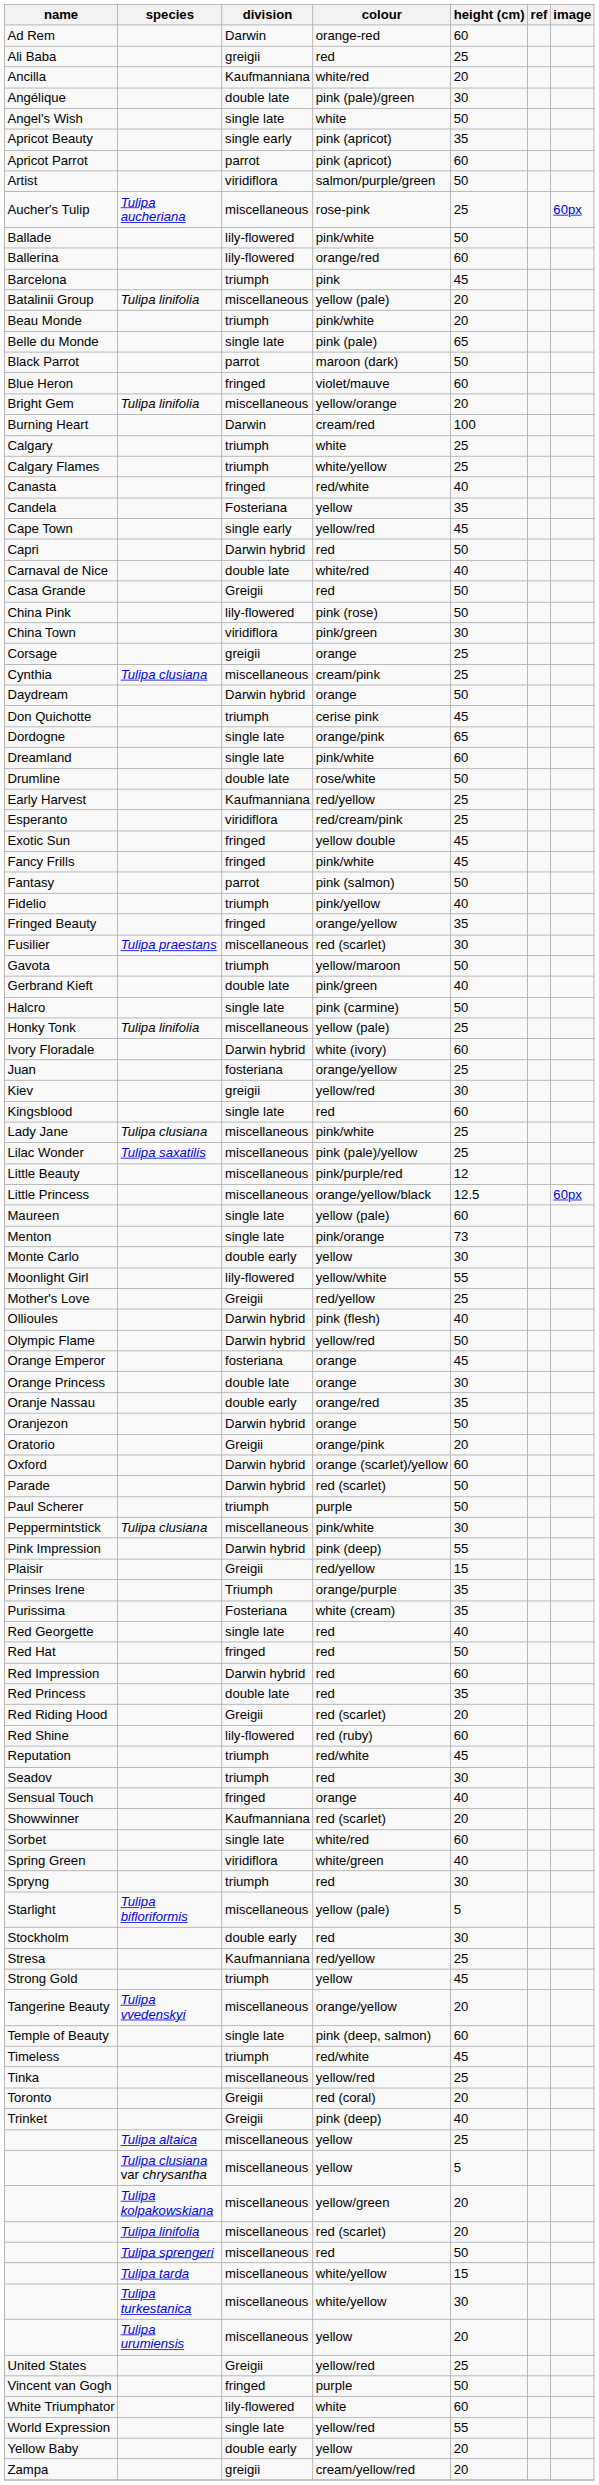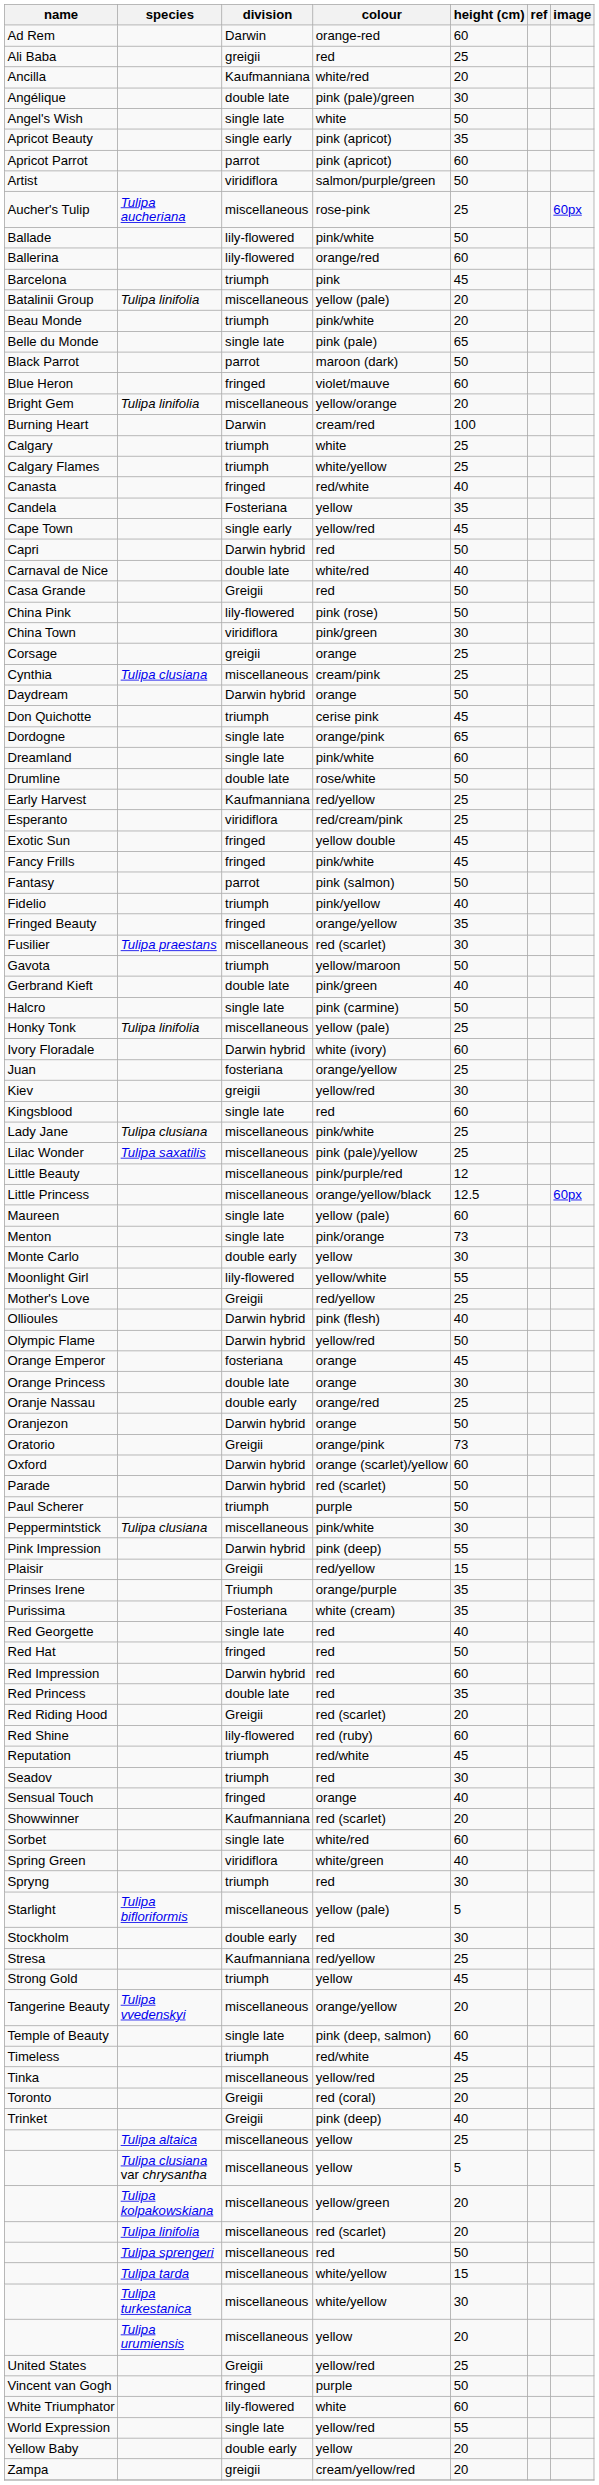 <table class="wikitable sortable">
 <tr>
 <th>name</th>
 <th>species</th>
 <th>division</th>
 <th>colour</th>
 <th>height (cm)</th>
 <th>ref</th>
 <th>image</th>
 </tr>
 <tr>
 <td>Ad Rem</td>
 <td></td>
 <td>Darwin</td>
 <td>orange-red</td>
 <td>60</td>
 <td></td>
 <td></td>
 </tr>
 <tr>
 <td>Ali Baba</td>
 <td></td>
 <td>greigii</td>
 <td>red</td>
 <td>25</td>
 <td></td>
 <td></td>
 </tr>
 <tr>
 <td>Ancilla</td>
 <td></td>
 <td>Kaufmanniana</td>
 <td>white/red</td>
 <td>20</td>
 <td></td>
 <td></td>
 </tr>
 <tr>
 <td>Angélique</td>
 <td></td>
 <td>double late</td>
 <td>pink (pale)/green</td>
 <td>30</td>
 <td></td>
 <td></td>
 </tr>
 <tr>
 <td>Angel's Wish</td>
 <td></td>
 <td>single late</td>
 <td>white</td>
 <td>50</td>
 <td></td>
 <td></td>
 </tr>
 <tr>
 <td>Apricot Beauty</td>
 <td></td>
 <td>single early</td>
 <td>pink (apricot)</td>
 <td>35</td>
 <td></td>
 <td></td>
 </tr>
 <tr>
 <td>Apricot Parrot</td>
 <td></td>
 <td>parrot</td>
 <td>pink (apricot)</td>
 <td>60</td>
 <td></td>
 <td></td>
 </tr>
 <tr>
 <td>Artist</td>
 <td></td>
 <td>viridiflora</td>
 <td>salmon/purple/green</td>
 <td>50</td>
 <td></td>
 <td></td>
 </tr>
 <tr>
 <td>Aucher's Tulip</td>
 <td><em><a href='#'>Tulipa aucheriana</a></em></td>
 <td>miscellaneous</td>
 <td>rose-pink</td>
 <td>25</td>
 <td></td>
 <td><a href='#'>60px</a></td>
 </tr>
 <tr>
 <td>Ballade</td>
 <td></td>
 <td>lily-flowered</td>
 <td>pink/white</td>
 <td>50</td>
 <td></td>
 <td></td>
 </tr>
 <tr>
 <td>Ballerina</td>
 <td></td>
 <td>lily-flowered</td>
 <td>orange/red</td>
 <td>60</td>
 <td></td>
 <td></td>
 </tr>
 <tr>
 <td>Barcelona</td>
 <td></td>
 <td>triumph</td>
 <td>pink</td>
 <td>45</td>
 <td></td>
 <td></td>
 </tr>
 <tr>
 <td>Batalinii Group</td>
 <td><em>Tulipa linifolia</em></td>
 <td>miscellaneous</td>
 <td>yellow (pale)</td>
 <td>20</td>
 <td></td>
 <td></td>
 </tr>
 <tr>
 <td>Beau Monde</td>
 <td></td>
 <td>triumph</td>
 <td>pink/white</td>
 <td>20</td>
 <td></td>
 <td></td>
 </tr>
 <tr>
 <td>Belle du Monde</td>
 <td></td>
 <td>single late</td>
 <td>pink (pale)</td>
 <td>65</td>
 <td></td>
 <td></td>
 </tr>
 <tr>
 <td>Black Parrot</td>
 <td></td>
 <td>parrot</td>
 <td>maroon (dark)</td>
 <td>50</td>
 <td></td>
 <td></td>
 </tr>
 <tr>
 <td>Blue Heron</td>
 <td></td>
 <td>fringed</td>
 <td>violet/mauve</td>
 <td>60</td>
 <td></td>
 <td></td>
 </tr>
 <tr>
 <td>Bright Gem</td>
 <td><em>Tulipa linifolia</em></td>
 <td>miscellaneous</td>
 <td>yellow/orange</td>
 <td>20</td>
 <td></td>
 <td></td>
 </tr>
 <tr>
 <td>Burning Heart</td>
 <td></td>
 <td>Darwin</td>
 <td>cream/red</td>
 <td>100</td>
 <td></td>
 <td></td>
 </tr>
 <tr>
 <td>Calgary</td>
 <td></td>
 <td>triumph</td>
 <td>white</td>
 <td>25</td>
 <td></td>
 <td></td>
 </tr>
 <tr>
 <td>Calgary Flames</td>
 <td></td>
 <td>triumph</td>
 <td>white/yellow</td>
 <td>25</td>
 <td></td>
 <td></td>
 </tr>
 <tr>
 <td>Canasta</td>
 <td></td>
 <td>fringed</td>
 <td>red/white</td>
 <td>40</td>
 <td></td>
 <td><br></td>
 </tr>
 <tr>
 <td>Candela</td>
 <td></td>
 <td>Fosteriana</td>
 <td>yellow</td>
 <td>35</td>
 <td></td>
 <td><br></td>
 </tr>
 <tr>
 <td>Cape Town</td>
 <td></td>
 <td>single early</td>
 <td>yellow/red</td>
 <td>45</td>
 <td></td>
 <td></td>
 </tr>
 <tr>
 <td>Capri</td>
 <td></td>
 <td>Darwin hybrid</td>
 <td>red</td>
 <td>50</td>
 <td></td>
 <td></td>
 </tr>
 <tr>
 <td>Carnaval de Nice</td>
 <td></td>
 <td>double late</td>
 <td>white/red</td>
 <td>40</td>
 <td></td>
 <td></td>
 </tr>
 <tr>
 <td>Casa Grande</td>
 <td></td>
 <td>Greigii</td>
 <td>red</td>
 <td>50</td>
 <td></td>
 <td></td>
 </tr>
 <tr>
 <td>China Pink</td>
 <td></td>
 <td>lily-flowered</td>
 <td>pink (rose)</td>
 <td>50</td>
 <td></td>
 <td></td>
 </tr>
 <tr>
 <td>China Town</td>
 <td></td>
 <td>viridiflora</td>
 <td>pink/green</td>
 <td>30</td>
 <td></td>
 <td></td>
 </tr>
 <tr>
 <td>Corsage</td>
 <td></td>
 <td>greigii</td>
 <td>orange</td>
 <td>25</td>
 <td></td>
 <td></td>
 </tr>
 <tr>
 <td>Cynthia</td>
 <td><em><a href='#'>Tulipa clusiana</a></em></td>
 <td>miscellaneous</td>
 <td>cream/pink</td>
 <td>25</td>
 <td></td>
 <td></td>
 </tr>
 <tr>
 <td>Daydream</td>
 <td></td>
 <td>Darwin hybrid</td>
 <td>orange</td>
 <td>50</td>
 <td></td>
 <td></td>
 </tr>
 <tr>
 <td>Don Quichotte</td>
 <td></td>
 <td>triumph</td>
 <td>cerise pink</td>
 <td>45</td>
 <td></td>
 <td></td>
 </tr>
 <tr>
 <td>Dordogne</td>
 <td></td>
 <td>single late</td>
 <td>orange/pink</td>
 <td>65</td>
 <td></td>
 <td></td>
 </tr>
 <tr>
 <td>Dreamland</td>
 <td></td>
 <td>single late</td>
 <td>pink/white</td>
 <td>60</td>
 <td></td>
 <td></td>
 </tr>
 <tr>
 <td>Drumline</td>
 <td></td>
 <td>double late</td>
 <td>rose/white</td>
 <td>50</td>
 <td></td>
 <td></td>
 </tr>
 <tr>
 <td>Early Harvest</td>
 <td></td>
 <td>Kaufmanniana</td>
 <td>red/yellow</td>
 <td>25</td>
 <td></td>
 <td></td>
 </tr>
 <tr>
 <td>Esperanto</td>
 <td></td>
 <td>viridiflora</td>
 <td>red/cream/pink</td>
 <td>25</td>
 <td></td>
 <td></td>
 </tr>
 <tr>
 <td>Exotic Sun</td>
 <td></td>
 <td>fringed</td>
 <td>yellow double</td>
 <td>45</td>
 <td></td>
 <td></td>
 </tr>
 <tr>
 <td>Fancy Frills</td>
 <td></td>
 <td>fringed</td>
 <td>pink/white</td>
 <td>45</td>
 <td></td>
 <td></td>
 </tr>
 <tr>
 <td>Fantasy</td>
 <td></td>
 <td>parrot</td>
 <td>pink (salmon)</td>
 <td>50</td>
 <td></td>
 <td></td>
 </tr>
 <tr>
 <td>Fidelio</td>
 <td></td>
 <td>triumph</td>
 <td>pink/yellow</td>
 <td>40</td>
 <td></td>
 <td></td>
 </tr>
 <tr>
 <td>Fringed Beauty</td>
 <td></td>
 <td>fringed</td>
 <td>orange/yellow</td>
 <td>35</td>
 <td></td>
 <td></td>
 </tr>
 <tr>
 <td>Fusilier</td>
 <td><em><a href='#'>Tulipa praestans</a></em></td>
 <td>miscellaneous</td>
 <td>red (scarlet)</td>
 <td>30</td>
 <td></td>
 <td></td>
 </tr>
 <tr>
 <td>Gavota</td>
 <td></td>
 <td>triumph</td>
 <td>yellow/maroon</td>
 <td>50</td>
 <td></td>
 <td></td>
 </tr>
 <tr>
 <td>Gerbrand Kieft</td>
 <td></td>
 <td>double late</td>
 <td>pink/green</td>
 <td>40</td>
 <td></td>
 <td></td>
 </tr>
 <tr>
 <td>Halcro</td>
 <td></td>
 <td>single late</td>
 <td>pink (carmine)</td>
 <td>50</td>
 <td></td>
 <td></td>
 </tr>
 <tr>
 <td>Honky Tonk</td>
 <td><em>Tulipa linifolia</em></td>
 <td>miscellaneous</td>
 <td>yellow (pale)</td>
 <td>25</td>
 <td></td>
 <td></td>
 </tr>
 <tr>
 <td>Ivory Floradale</td>
 <td></td>
 <td>Darwin hybrid</td>
 <td>white (ivory)</td>
 <td>60</td>
 <td></td>
 <td></td>
 </tr>
 <tr>
 <td>Juan</td>
 <td></td>
 <td>fosteriana</td>
 <td>orange/yellow</td>
 <td>25</td>
 <td></td>
 <td></td>
 </tr>
 <tr>
 <td>Kiev</td>
 <td></td>
 <td>greigii</td>
 <td>yellow/red</td>
 <td>30</td>
 <td></td>
 <td></td>
 </tr>
 <tr>
 <td>Kingsblood</td>
 <td></td>
 <td>single late</td>
 <td>red</td>
 <td>60</td>
 <td></td>
 <td></td>
 </tr>
 <tr>
 <td>Lady Jane</td>
 <td><em>Tulipa clusiana</em></td>
 <td>miscellaneous</td>
 <td>pink/white</td>
 <td>25</td>
 <td></td>
 <td></td>
 </tr>
 <tr>
 <td>Lilac Wonder</td>
 <td><em><a href='#'>Tulipa saxatilis</a></em></td>
 <td>miscellaneous</td>
 <td>pink (pale)/yellow</td>
 <td>25</td>
 <td></td>
 <td></td>
 </tr>
 <tr>
 <td>Little Beauty</td>
 <td></td>
 <td>miscellaneous</td>
 <td>pink/purple/red</td>
 <td>12</td>
 <td></td>
 <td></td>
 </tr>
 <tr>
 <td>Little Princess</td>
 <td></td>
 <td>miscellaneous</td>
 <td>orange/yellow/black</td>
 <td>12.5</td>
 <td></td>
 <td><a href='#'>60px</a></td>
 </tr>
 <tr>
 <td>Maureen</td>
 <td></td>
 <td>single late</td>
 <td>yellow (pale)</td>
 <td>60</td>
 <td></td>
 <td></td>
 </tr>
 <tr>
 <td>Menton</td>
 <td></td>
 <td>single late</td>
 <td>pink/orange</td>
 <td>73</td>
 <td></td>
 <td></td>
 </tr>
 <tr>
 <td>Monte Carlo</td>
 <td></td>
 <td>double early</td>
 <td>yellow</td>
 <td>30</td>
 <td></td>
 <td></td>
 </tr>
 <tr>
 <td>Moonlight Girl</td>
 <td></td>
 <td>lily-flowered</td>
 <td>yellow/white</td>
 <td>55</td>
 <td></td>
 <td></td>
 </tr>
 <tr>
 <td>Mother's Love</td>
 <td></td>
 <td>Greigii</td>
 <td>red/yellow</td>
 <td>25</td>
 <td></td>
 <td></td>
 </tr>
 <tr>
 <td>Ollioules</td>
 <td></td>
 <td>Darwin hybrid</td>
 <td>pink (flesh)</td>
 <td>40</td>
 <td></td>
 <td></td>
 </tr>
 <tr>
 <td>Olympic Flame</td>
 <td></td>
 <td>Darwin hybrid</td>
 <td>yellow/red</td>
 <td>50</td>
 <td></td>
 <td></td>
 </tr>
 <tr>
 <td>Orange Emperor</td>
 <td></td>
 <td>fosteriana</td>
 <td>orange</td>
 <td>45</td>
 <td></td>
 <td></td>
 </tr>
 <tr>
 <td>Orange Princess</td>
 <td></td>
 <td>double late</td>
 <td>orange</td>
 <td>30</td>
 <td></td>
 <td></td>
 </tr>
 <tr>
 <td>Oranje Nassau</td>
 <td></td>
 <td>double early</td>
 <td>orange/red</td>
-<td>35</td>
+<td>25</td>
 <td></td>
 <td></td>
 </tr>
 <tr>
 <td>Oranjezon</td>
 <td></td>
 <td>Darwin hybrid</td>
 <td>orange</td>
 <td>50</td>
 <td></td>
 <td></td>
 </tr>
 <tr>
 <td>Oratorio</td>
 <td></td>
 <td>Greigii</td>
 <td>orange/pink</td>
-<td>20</td>
+<td>73</td>
 <td></td>
 <td></td>
 </tr>
 <tr>
 <td>Oxford</td>
 <td></td>
 <td>Darwin hybrid</td>
 <td>orange (scarlet)/yellow</td>
 <td>60</td>
 <td></td>
 <td></td>
 </tr>
 <tr>
 <td>Parade</td>
 <td></td>
 <td>Darwin hybrid</td>
 <td>red (scarlet)</td>
 <td>50</td>
 <td></td>
 <td></td>
 </tr>
 <tr>
 <td>Paul Scherer</td>
 <td></td>
 <td>triumph</td>
 <td>purple</td>
 <td>50</td>
 <td></td>
 <td></td>
 </tr>
 <tr>
 <td>Peppermintstick</td>
 <td><em>Tulipa clusiana</em></td>
 <td>miscellaneous</td>
 <td>pink/white</td>
 <td>30</td>
 <td></td>
 <td></td>
 </tr>
 <tr>
 <td>Pink Impression</td>
 <td></td>
 <td>Darwin hybrid</td>
 <td>pink (deep)</td>
 <td>55</td>
 <td></td>
 <td></td>
 </tr>
 <tr>
 <td>Plaisir</td>
 <td></td>
 <td>Greigii</td>
 <td>red/yellow</td>
 <td>15</td>
 <td></td>
 <td><br></td>
 </tr>
 <tr>
 <td>Prinses Irene</td>
 <td></td>
 <td>Triumph</td>
 <td>orange/purple</td>
 <td>35</td>
 <td></td>
 <td></td>
 </tr>
 <tr>
 <td>Purissima</td>
 <td></td>
 <td>Fosteriana</td>
 <td>white (cream)</td>
 <td>35</td>
 <td></td>
 <td></td>
 </tr>
 <tr>
 <td>Red Georgette</td>
 <td></td>
 <td>single late</td>
 <td>red</td>
 <td>40</td>
 <td></td>
 <td></td>
 </tr>
 <tr>
 <td>Red Hat</td>
 <td></td>
 <td>fringed</td>
 <td>red</td>
 <td>50</td>
 <td></td>
 <td></td>
 </tr>
 <tr>
 <td>Red Impression</td>
 <td></td>
 <td>Darwin hybrid</td>
 <td>red</td>
 <td>60</td>
 <td></td>
 <td></td>
 </tr>
 <tr>
 <td>Red Princess</td>
 <td></td>
 <td>double late</td>
 <td>red</td>
 <td>35</td>
 <td></td>
 <td></td>
 </tr>
 <tr>
 <td>Red Riding Hood</td>
 <td></td>
 <td>Greigii</td>
 <td>red (scarlet)</td>
 <td>20</td>
 <td></td>
 <td></td>
 </tr>
 <tr>
 <td>Red Shine</td>
 <td></td>
 <td>lily-flowered</td>
 <td>red (ruby)</td>
 <td>60</td>
 <td></td>
 <td></td>
 </tr>
 <tr>
 <td>Reputation</td>
 <td></td>
 <td>triumph</td>
 <td>red/white</td>
 <td>45</td>
 <td></td>
 <td></td>
 </tr>
 <tr>
 <td>Seadov</td>
 <td></td>
 <td>triumph</td>
 <td>red</td>
 <td>30</td>
 <td></td>
 <td></td>
 </tr>
 <tr>
 <td>Sensual Touch</td>
 <td></td>
 <td>fringed</td>
 <td>orange</td>
 <td>40</td>
 <td></td>
 <td></td>
 </tr>
 <tr>
 <td>Showwinner</td>
 <td></td>
 <td>Kaufmanniana</td>
 <td>red (scarlet)</td>
 <td>20</td>
 <td></td>
 <td></td>
 </tr>
 <tr>
 <td>Sorbet</td>
 <td></td>
 <td>single late</td>
 <td>white/red</td>
 <td>60</td>
 <td></td>
 <td></td>
 </tr>
 <tr>
 <td>Spring Green</td>
 <td></td>
 <td>viridiflora</td>
 <td>white/green</td>
 <td>40</td>
 <td></td>
 <td></td>
 </tr>
 <tr>
 <td>Spryng</td>
 <td></td>
 <td>triumph</td>
 <td>red</td>
 <td>30</td>
 <td></td>
 <td></td>
 </tr>
 <tr>
 <td>Starlight</td>
 <td><em><a href='#'>Tulipa bifloriformis</a></em></td>
 <td>miscellaneous</td>
 <td>yellow (pale)</td>
 <td>5</td>
 <td></td>
 <td></td>
 </tr>
 <tr>
 <td>Stockholm</td>
 <td></td>
 <td>double early</td>
 <td>red</td>
 <td>30</td>
 <td></td>
 <td></td>
 </tr>
 <tr>
 <td>Stresa</td>
 <td></td>
 <td>Kaufmanniana</td>
 <td>red/yellow</td>
 <td>25</td>
 <td></td>
 <td></td>
 </tr>
 <tr>
 <td>Strong Gold</td>
 <td></td>
 <td>triumph</td>
 <td>yellow</td>
 <td>45</td>
 <td></td>
 <td></td>
 </tr>
 <tr>
 <td>Tangerine Beauty</td>
 <td><em><a href='#'>Tulipa vvedenskyi</a></em></td>
 <td>miscellaneous</td>
 <td>orange/yellow</td>
 <td>20</td>
 <td></td>
 <td></td>
 </tr>
 <tr>
 <td>Temple of Beauty</td>
 <td></td>
 <td>single late</td>
 <td>pink (deep, salmon)</td>
 <td>60</td>
 <td></td>
 <td></td>
 </tr>
 <tr>
 <td>Timeless</td>
 <td></td>
 <td>triumph</td>
 <td>red/white</td>
 <td>45</td>
 <td></td>
 <td></td>
 </tr>
 <tr>
 <td>Tinka</td>
 <td></td>
 <td>miscellaneous</td>
 <td>yellow/red</td>
 <td>25</td>
 <td></td>
 <td></td>
 </tr>
 <tr>
 <td>Toronto</td>
 <td></td>
 <td>Greigii</td>
 <td>red (coral)</td>
 <td>20</td>
 <td></td>
 <td></td>
 </tr>
 <tr>
 <td>Trinket</td>
 <td></td>
 <td>Greigii</td>
 <td>pink (deep)</td>
 <td>40</td>
 <td></td>
 <td></td>
 </tr>
 <tr>
 <td></td>
 <td><em><a href='#'>Tulipa altaica</a></em></td>
 <td>miscellaneous</td>
 <td>yellow</td>
 <td>25</td>
 <td></td>
 <td><br></td>
 </tr>
 <tr>
 <td></td>
 <td style="width: 120px;"><em><a href='#'>Tulipa clusiana</a></em> var <em>chrysantha</em></td>
 <td>miscellaneous</td>
 <td>yellow</td>
 <td>5</td>
 <td></td>
 <td></td>
 </tr>
 <tr>
 <td></td>
 <td><em><a href='#'>Tulipa kolpakowskiana</a></em></td>
 <td>miscellaneous</td>
 <td>yellow/green</td>
 <td>20</td>
 <td></td>
 <td></td>
 </tr>
 <tr>
 <td></td>
 <td><em><a href='#'>Tulipa linifolia</a></em></td>
 <td>miscellaneous</td>
 <td>red (scarlet)</td>
 <td>20</td>
 <td></td>
 <td></td>
 </tr>
 <tr>
 <td></td>
 <td><em><a href='#'>Tulipa sprengeri</a></em></td>
 <td>miscellaneous</td>
 <td>red</td>
 <td>50</td>
 <td></td>
 <td></td>
 </tr>
 <tr>
 <td></td>
 <td><em><a href='#'>Tulipa tarda</a></em></td>
 <td>miscellaneous</td>
 <td>white/yellow</td>
 <td>15</td>
 <td></td>
 <td></td>
 </tr>
 <tr>
 <td></td>
 <td><em><a href='#'>Tulipa turkestanica</a></em></td>
 <td>miscellaneous</td>
 <td>white/yellow</td>
 <td>30</td>
 <td></td>
 <td></td>
 </tr>
 <tr>
 <td></td>
 <td><em><a href='#'>Tulipa urumiensis</a></em></td>
 <td>miscellaneous</td>
 <td>yellow</td>
 <td>20</td>
 <td></td>
 <td></td>
 </tr>
 <tr>
 <td>United States</td>
 <td></td>
 <td>Greigii</td>
 <td>yellow/red</td>
 <td>25</td>
 <td></td>
 <td></td>
 </tr>
 <tr>
 <td>Vincent van Gogh</td>
 <td></td>
 <td>fringed</td>
 <td>purple</td>
 <td>50</td>
 <td></td>
 <td></td>
 </tr>
 <tr>
 <td>White Triumphator</td>
 <td></td>
 <td>lily-flowered</td>
 <td>white</td>
 <td>60</td>
 <td></td>
 <td></td>
 </tr>
 <tr>
 <td>World Expression</td>
 <td></td>
 <td>single late</td>
 <td>yellow/red</td>
 <td>55</td>
 <td></td>
 <td></td>
 </tr>
 <tr>
 <td>Yellow Baby</td>
 <td></td>
 <td>double early</td>
 <td>yellow</td>
 <td>20</td>
 <td></td>
 <td></td>
 </tr>
 <tr>
 <td>Zampa</td>
 <td></td>
 <td>greigii</td>
 <td>cream/yellow/red</td>
 <td>20</td>
 <td></td>
 <td></td>
 </tr>
 <tr>
 </tr>
 </table>
